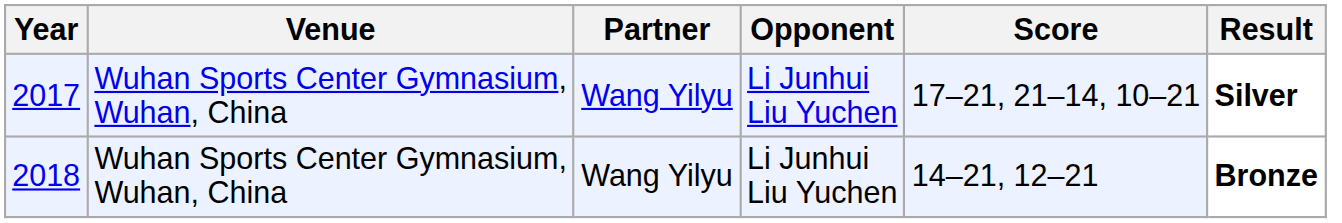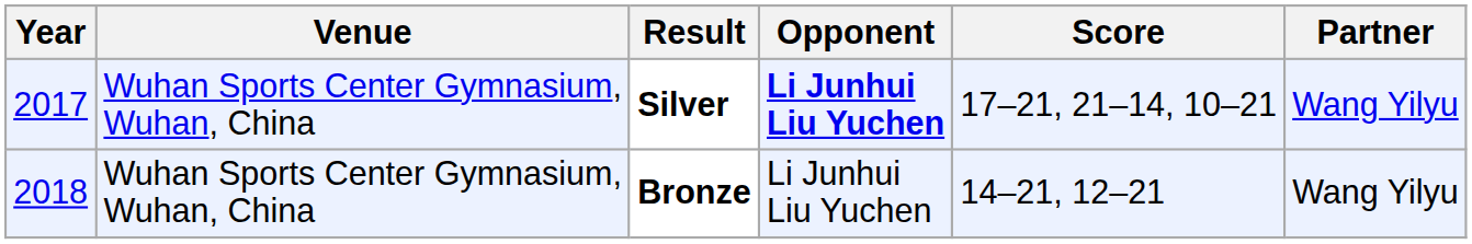 <table class="sortable wikitable" style="font-size: 90%;">
 <tr>
 <th>Year</th>
 <th>Venue</th>
-<th>Partner</th>
+<th>Result</th>
 <th>Opponent</th>
 <th>Score</th>
-<th>Result</th>
+<th>Partner</th>
 </tr>
 <tr style="background:#ECF2FF">
 <td align="center"><a href='#'>2017</a></td>
 <td align="left"><a href='#'>Wuhan Sports Center Gymnasium</a>,<br><a href='#'>Wuhan</a>, China</td>
+<td style="text-align:left; background:white"> <strong>Silver</strong></td>
+<td align="left"><strong> <a href='#'>Li Junhui</a> <br>  <a href='#'>Liu Yuchen</a></strong></td>
+<td align="left">17–21, 21–14, 10–21</td>
 <td align="left"> <a href='#'>Wang Yilyu</a></td>
-<td align="left"> <a href='#'>Li Junhui</a> <br>  <a href='#'>Liu Yuchen</a></td>
-<td align="left">17–21, 21–14, 10–21</td>
-<td style="text-align:left; background:white"> <strong>Silver</strong></td>
 </tr>
 <tr style="background:#ECF2FF">
 <td align="center"><a href='#'>2018</a></td>
 <td align="left">Wuhan Sports Center Gymnasium,<br>Wuhan, China</td>
-<td align="left"> Wang Yilyu</td>
+<td style="text-align:left; background:white"> <strong>Bronze</strong></td>
 <td align="left"> Li Junhui <br>  Liu Yuchen</td>
 <td align="left">14–21, 12–21</td>
-<td style="text-align:left; background:white"> <strong>Bronze</strong></td>
+<td align="left"> Wang Yilyu</td>
 </tr>
 </table>
